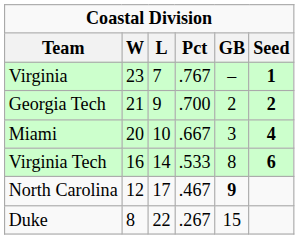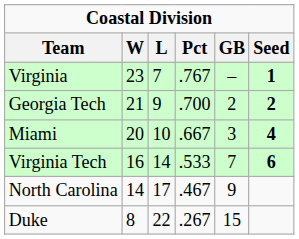 <table class="wikitable" style="float:left;margin-right:1em;">
 <tr>
 <td colspan="6" align="center"><strong>Coastal Division</strong></td>
 </tr>
 <tr>
 <th>Team</th>
 <th>W</th>
 <th>L</th>
 <th>Pct</th>
 <th>GB</th>
 <th>Seed</th>
 </tr>
 <tr bgcolor="#ccffcc">
 <td>Virginia</td>
 <td>23</td>
 <td>7</td>
 <td>.767</td>
 <td align=center>–</td>
 <td align=center><strong>1</strong></td>
 </tr>
 <tr bgcolor="#ccffcc">
 <td>Georgia Tech</td>
 <td>21</td>
 <td>9</td>
 <td>.700</td>
 <td align=center>2</td>
 <td align=center><strong>2</strong></td>
 </tr>
 <tr bgcolor="#ccffcc">
 <td>Miami</td>
 <td>20</td>
 <td>10</td>
 <td>.667</td>
 <td align=center>3</td>
 <td align=center><strong>4</strong></td>
 </tr>
 <tr bgcolor="#ccffcc">
 <td>Virginia Tech</td>
 <td>16</td>
 <td>14</td>
 <td>.533</td>
-<td align=center>8</td>
+<td align=center>7</td>
 <td align=center><strong>6</strong></td>
 </tr>
 <tr>
 <td>North Carolina</td>
-<td>12</td>
+<td>14</td>
 <td>17</td>
 <td>.467</td>
-<td align=center><strong>9</strong></td>
+<td align=center>9</td>
 <td></td>
 </tr>
 <tr>
 <td>Duke</td>
 <td>8</td>
 <td>22</td>
 <td>.267</td>
 <td align=center>15</td>
 <td></td>
 </tr>
 </table>
